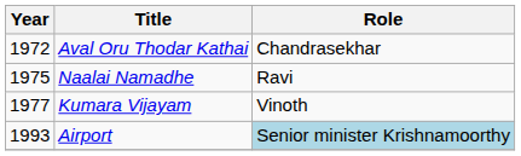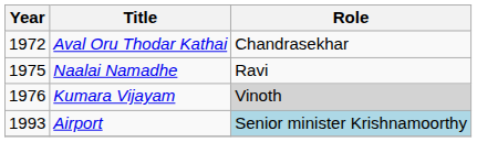 <table class="wikitable sortable">
 <tr>
 <th>Year</th>
 <th>Title</th>
 <th>Role</th>
 </tr>
 <tr>
 <td>1972</td>
 <td><em><a href='#'>Aval Oru Thodar Kathai</a></em></td>
 <td>Chandrasekhar</td>
 </tr>
 <tr>
 <td>1975</td>
 <td><em><a href='#'>Naalai Namadhe</a></em></td>
 <td>Ravi</td>
 </tr>
 <tr>
-<td>1977</td>
+<td>1976</td>
 <td><em><a href='#'>Kumara Vijayam</a></em></td>
-<td>Vinoth</td>
+<td style="background: lightgrey;">Vinoth</td>
 </tr>
 <tr>
 <td>1993</td>
 <td><em><a href='#'>Airport</a></em></td>
 <td style="background: lightblue;">Senior minister Krishnamoorthy</td>
 </tr>
 <tr>
 </tr>
 </table>
